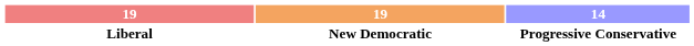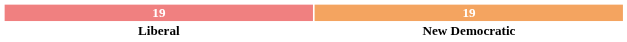 <table style="width:60%; text-align:center;">
 <tr style="color:white;">
 <td style="background:#F08080; width:36.54%;"><strong>19</strong></td>
 <td style="background:#F4A460; width:36.54%;"><strong>19</strong></td>
-<td style="background:#9999FF; width:26.92%;"><strong>14</strong></td>
 </tr>
 <tr>
 <td><span><strong>Liberal</strong></span></td>
 <td><span><strong>New Democratic</strong></span></td>
-<td><span><strong>Progressive Conservative</strong></span></td>
 </tr>
 </table>
